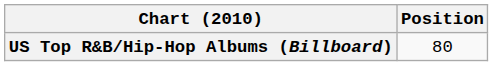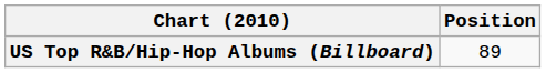 <table class="wikitable plainrowheaders" style="text-align:center">
 <tr>
 <th scope="col">Chart (2010)</th>
 <th scope="col">Position</th>
 </tr>
 <tr>
 <th scope="row">US Top R&B/Hip-Hop Albums (<em>Billboard</em>)</th>
-<td>80</td>
+<td>89</td>
 </tr>
 </table>
